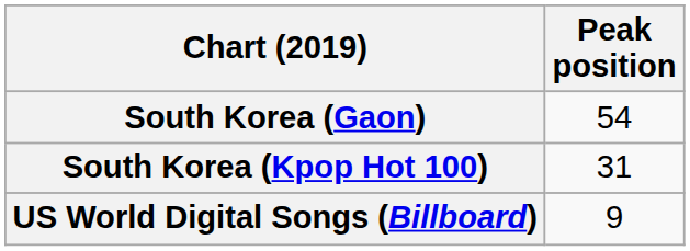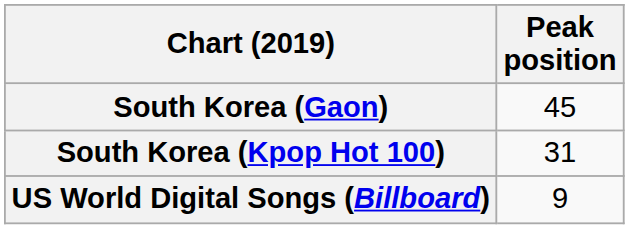 <table class="wikitable sortable plainrowheaders" style="text-align:center">
 <tr>
 <th scope="col">Chart (2019)</th>
 <th scope="col">Peak<br>position</th>
 </tr>
 <tr>
 <th scope="row">South Korea (<a href='#'>Gaon</a>)</th>
-<td>54</td>
+<td>45</td>
 </tr>
 <tr>
 <th scope="row">South Korea (<a href='#'>Kpop Hot 100</a>)</th>
 <td>31</td>
 </tr>
 <tr>
 <th scope="row">US World Digital Songs (<a href='#'><em>Billboard</em></a>)</th>
 <td>9</td>
 </tr>
 </table>
